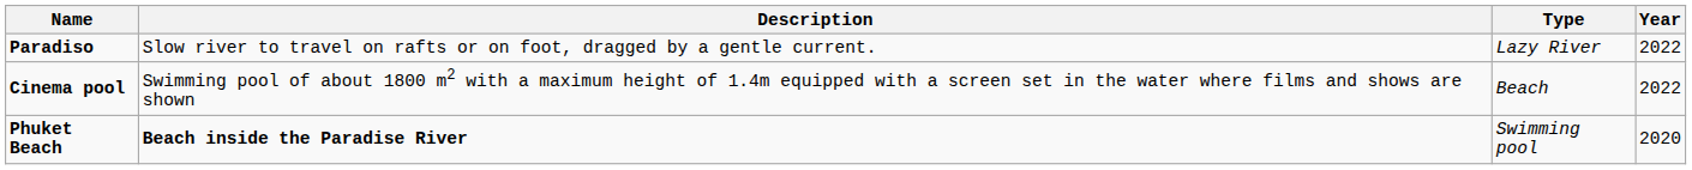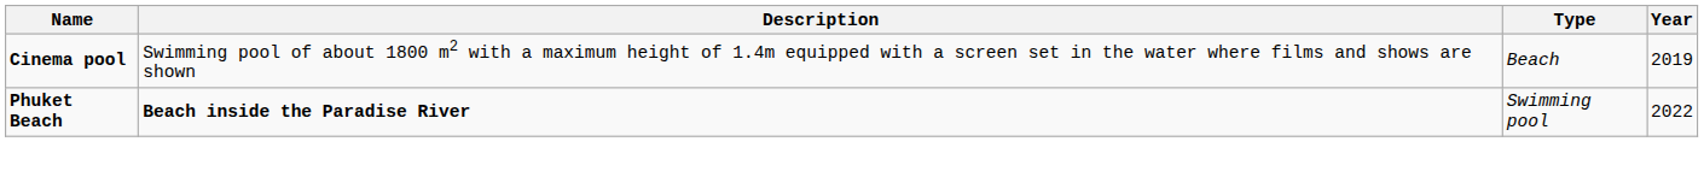 <table class="wikitable">
 <tr>
 <th>Name</th>
 <th>Description</th>
 <th>Type</th>
 <th>Year</th>
 </tr>
 <tr>
-<td><strong>Paradiso</strong></td>
-<td>Slow river to travel on rafts or on foot, dragged by a gentle current.</td>
-<td><em>Lazy River</em></td>
-<td>2022</td>
-</tr>
-<tr>
 <td><strong>Cinema pool</strong></td>
 <td>Swimming pool of about 1800 m<sup>2</sup> with a maximum height of 1.4m equipped with a screen set in the water where films and shows are shown</td>
 <td><em>Beach</em></td>
-<td>2022</td>
+<td>2019</td>
 </tr>
 <tr>
 <td><strong>Phuket Beach</strong></td>
 <td><strong>Beach inside the Paradise River</strong></td>
 <td><em>Swimming pool</em></td>
-<td>2020</td>
+<td>2022</td>
 </tr>
 </table>
